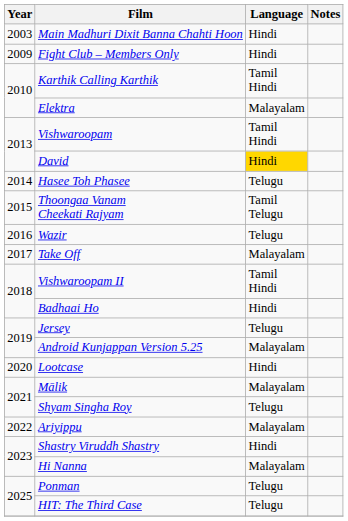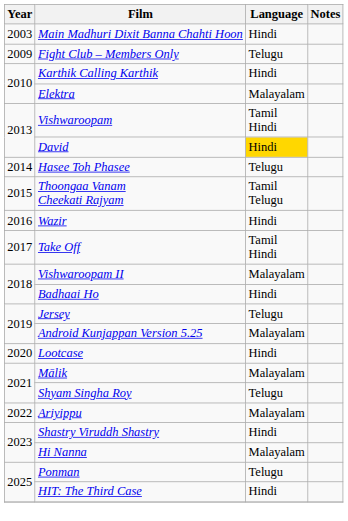 <table class="wikitable sortable">
 <tr>
 <th>Year</th>
 <th>Film</th>
 <th>Language</th>
 <th>Notes</th>
 </tr>
 <tr>
 <td>2003</td>
 <td><em><a href='#'>Main Madhuri Dixit Banna Chahti Hoon</a></em></td>
 <td>Hindi</td>
 <td></td>
 </tr>
 <tr>
 <td>2009</td>
 <td><em><a href='#'>Fight Club – Members Only</a></em></td>
-<td>Hindi</td>
+<td>Telugu</td>
 <td></td>
 </tr>
 <tr>
 <td rowspan=2>2010</td>
 <td><em><a href='#'>Karthik Calling Karthik</a></em></td>
-<td>Tamil<br>Hindi</td>
+<td>Hindi</td>
 <td></td>
 </tr>
 <tr>
 <td><em><a href='#'>Elektra</a></em></td>
 <td>Malayalam</td>
 <td></td>
 </tr>
 <tr>
 <td rowspan=2>2013</td>
 <td><em><a href='#'>Vishwaroopam</a></em></td>
 <td>Tamil<br>Hindi</td>
 <td></td>
 </tr>
 <tr>
 <td><em><a href='#'>David</a></em></td>
 <td style="background: gold;">Hindi</td>
 <td></td>
 </tr>
 <tr>
 <td>2014</td>
 <td><em><a href='#'>Hasee Toh Phasee</a></em></td>
 <td>Telugu</td>
 <td></td>
 </tr>
 <tr>
 <td>2015</td>
 <td><em><a href='#'>Thoongaa Vanam</a></em><br><em><a href='#'>Cheekati Rajyam</a></em></td>
 <td>Tamil<br>Telugu</td>
 <td></td>
 </tr>
 <tr>
 <td>2016</td>
 <td><em><a href='#'>Wazir</a></em></td>
-<td>Telugu</td>
+<td>Hindi</td>
 <td></td>
 </tr>
 <tr>
 <td>2017</td>
 <td><em><a href='#'>Take Off</a></em></td>
-<td>Malayalam</td>
+<td>Tamil<br>Hindi</td>
 <td></td>
 </tr>
 <tr>
 <td rowspan=2>2018</td>
 <td><em><a href='#'>Vishwaroopam II</a></em></td>
-<td>Tamil<br>Hindi</td>
+<td>Malayalam</td>
 <td></td>
 </tr>
 <tr>
 <td><em><a href='#'>Badhaai Ho</a></em></td>
 <td>Hindi</td>
 <td></td>
 </tr>
 <tr>
 <td rowspan=2>2019</td>
 <td><a href='#'><em>Jersey</em></a></td>
 <td>Telugu</td>
 <td></td>
 </tr>
 <tr>
 <td><em><a href='#'>Android Kunjappan Version 5.25</a></em></td>
 <td>Malayalam</td>
 <td></td>
 </tr>
 <tr>
 <td>2020</td>
 <td><em><a href='#'>Lootcase</a></em></td>
 <td>Hindi</td>
 <td></td>
 </tr>
 <tr>
 <td rowspan=2>2021</td>
 <td><em><a href='#'>Mālik</a></em></td>
 <td>Malayalam</td>
 <td></td>
 </tr>
 <tr>
 <td><em><a href='#'>Shyam Singha Roy</a></em></td>
 <td>Telugu</td>
 <td></td>
 </tr>
 <tr>
 <td>2022</td>
 <td><em><a href='#'>Ariyippu</a></em></td>
 <td>Malayalam</td>
 <td></td>
 </tr>
 <tr>
 <td rowspan="2">2023</td>
 <td><em><a href='#'>Shastry Viruddh Shastry</a></em></td>
 <td>Hindi</td>
 <td></td>
 </tr>
 <tr>
 <td><em><a href='#'>Hi Nanna</a></em></td>
 <td>Malayalam</td>
 <td></td>
 </tr>
 <tr>
 <td rowspan=2>2025</td>
 <td><em><a href='#'>Ponman</a></em></td>
 <td>Telugu</td>
 <td></td>
 </tr>
 <tr>
 <td><em><a href='#'>HIT: The Third Case</a></em></td>
-<td>Telugu</td>
+<td>Hindi</td>
 <td></td>
 </tr>
 <tr>
 </tr>
 </table>
